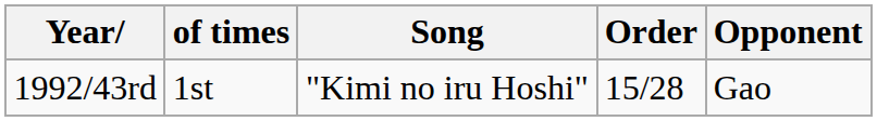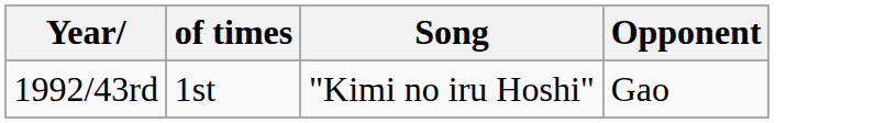 <table class="wikitable">
 <tr>
 <th>Year/</th>
 <th> of times</th>
 <th>Song</th>
-<th>Order</th>
 <th>Opponent</th>
 </tr>
 <tr>
 <td>1992/43rd</td>
 <td>1st</td>
 <td>"Kimi no iru Hoshi"</td>
-<td>15/28</td>
 <td>Gao</td>
 </tr>
 </table>
